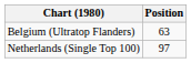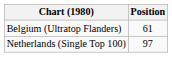 <table class="wikitable sortable">
 <tr>
 <th>Chart (1980)</th>
 <th>Position</th>
 </tr>
 <tr>
 <td>Belgium (Ultratop Flanders)</td>
-<td align="center">63</td>
+<td align="center">61</td>
 </tr>
 <tr>
 <td>Netherlands (Single Top 100)</td>
 <td align="center">97</td>
 </tr>
 </table>
